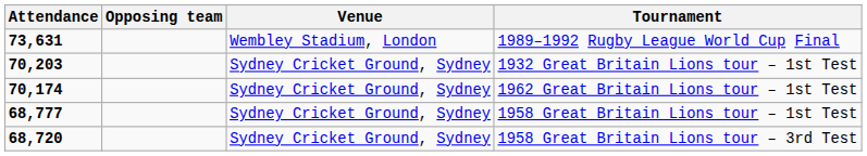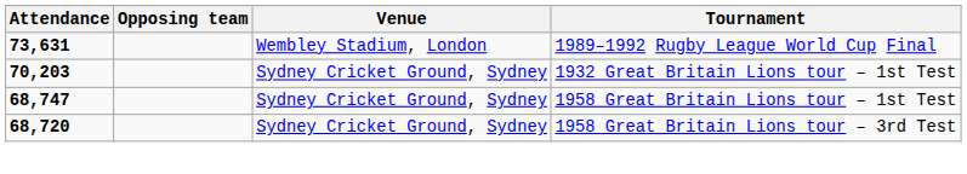 <table class="wikitable">
 <tr>
 <th>Attendance</th>
 <th>Opposing team</th>
 <th>Venue</th>
 <th>Tournament</th>
 </tr>
 <tr>
 <td><strong>73,631</strong></td>
 <td></td>
 <td><a href='#'>Wembley Stadium</a>, <a href='#'>London</a></td>
 <td><a href='#'>1989–1992</a> <a href='#'>Rugby League World Cup</a> <a href='#'>Final</a></td>
 </tr>
 <tr>
 <td><strong>70,203</strong></td>
 <td></td>
 <td><a href='#'>Sydney Cricket Ground</a>, <a href='#'>Sydney</a></td>
 <td><a href='#'>1932 Great Britain Lions tour</a> – 1st Test</td>
 </tr>
 <tr>
-<td><strong>70,174</strong></td>
-<td></td>
-<td><a href='#'>Sydney Cricket Ground</a>, <a href='#'>Sydney</a></td>
-<td><a href='#'>1962 Great Britain Lions tour</a> – 1st Test</td>
-</tr>
-<tr>
-<td><strong>68,777</strong></td>
+<td><strong>68,747</strong></td>
 <td></td>
 <td><a href='#'>Sydney Cricket Ground</a>, <a href='#'>Sydney</a></td>
 <td><a href='#'>1958 Great Britain Lions tour</a> – 1st Test</td>
 </tr>
 <tr>
 <td><strong>68,720</strong></td>
 <td></td>
 <td><a href='#'>Sydney Cricket Ground</a>, <a href='#'>Sydney</a></td>
 <td><a href='#'>1958 Great Britain Lions tour</a> – 3rd Test</td>
 </tr>
 </table>
